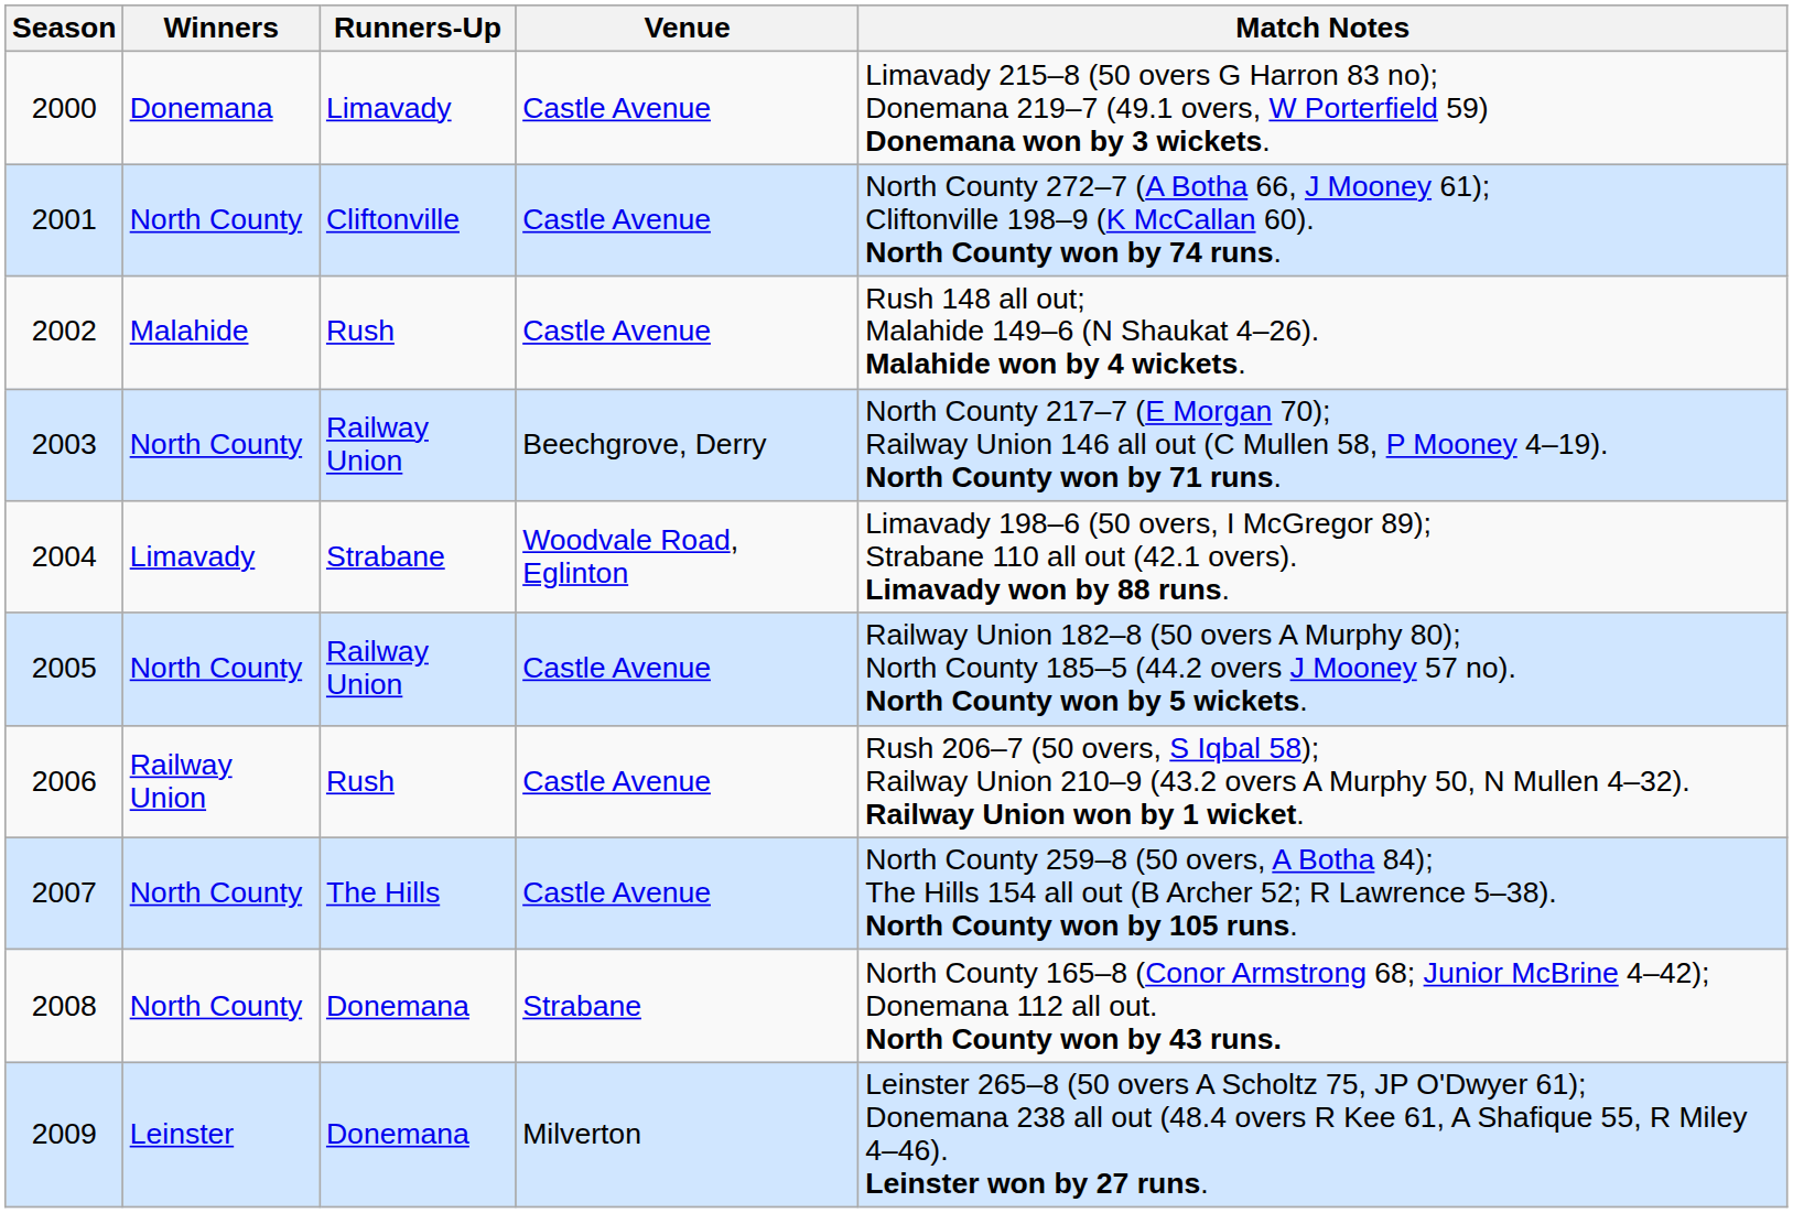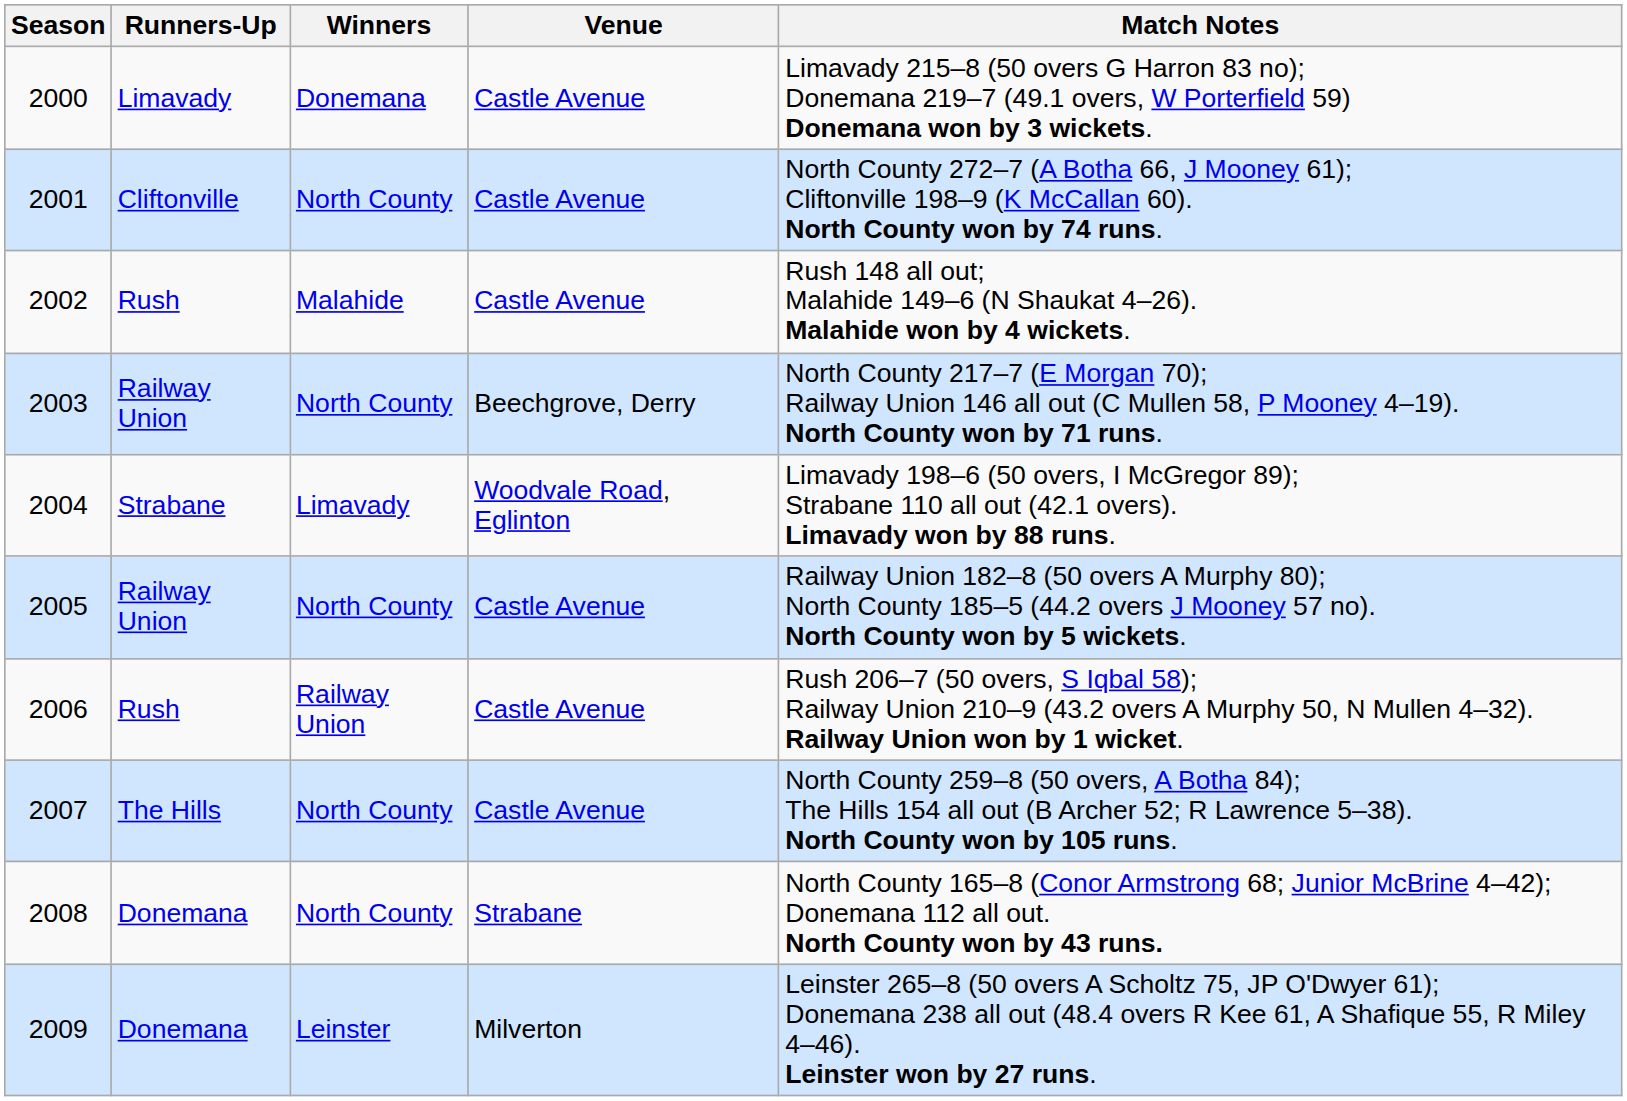 <table class="wikitable">
 <tr>
 <th>Season</th>
+<th style="width:100px;">Runners-Up</th>
 <th style="width:100px;">Winners</th>
-<th style="width:100px;">Runners-Up</th>
 <th style="width:180px;">Venue</th>
 <th style="width:500px;">Match Notes</th>
 </tr>
 <tr>
 <td style="text-align:center;">2000</td>
+<td><a href='#'>Limavady</a></td>
 <td><a href='#'>Donemana</a></td>
-<td><a href='#'>Limavady</a></td>
 <td><a href='#'>Castle Avenue</a></td>
 <td>Limavady 215–8 (50 overs G Harron 83 no);<br>Donemana 219–7 (49.1 overs, <a href='#'>W Porterfield</a> 59)<br><strong>Donemana won by 3 wickets</strong>.</td>
 </tr>
 <tr style="background: #D0E6FF;">
 <td style="text-align:center;">2001</td>
+<td><a href='#'>Cliftonville</a></td>
 <td><a href='#'>North County</a></td>
-<td><a href='#'>Cliftonville</a></td>
 <td><a href='#'>Castle Avenue</a></td>
 <td>North County 272–7 (<a href='#'>A Botha</a> 66, <a href='#'>J Mooney</a> 61);<br>Cliftonville 198–9 (<a href='#'>K McCallan</a> 60).<br><strong>North County won by 74 runs</strong>.</td>
 </tr>
 <tr>
 <td style="text-align:center;">2002</td>
+<td><a href='#'>Rush</a></td>
 <td><a href='#'>Malahide</a></td>
-<td><a href='#'>Rush</a></td>
 <td><a href='#'>Castle Avenue</a></td>
 <td>Rush 148 all out;<br>Malahide 149–6 (N Shaukat 4–26).<br><strong>Malahide won by 4 wickets</strong>.</td>
 </tr>
 <tr style="background: #D0E6FF;">
 <td style="text-align:center;">2003</td>
+<td><a href='#'>Railway Union</a></td>
 <td><a href='#'>North County</a></td>
-<td><a href='#'>Railway Union</a></td>
 <td>Beechgrove, Derry</td>
 <td>North County 217–7 (<a href='#'>E Morgan</a> 70);<br>Railway Union 146 all out (C Mullen 58, <a href='#'>P Mooney</a> 4–19).<br><strong>North County won by 71 runs</strong>.</td>
 </tr>
 <tr>
 <td style="text-align:center;">2004</td>
+<td><a href='#'>Strabane</a></td>
 <td><a href='#'>Limavady</a></td>
-<td><a href='#'>Strabane</a></td>
 <td><a href='#'>Woodvale Road</a>, <a href='#'>Eglinton</a></td>
 <td>Limavady 198–6 (50 overs, I McGregor 89);<br>Strabane 110 all out (42.1 overs).<br><strong>Limavady won by 88 runs</strong>.</td>
 </tr>
 <tr style="background: #D0E6FF;">
 <td style="text-align:center;">2005</td>
+<td><a href='#'>Railway Union</a></td>
 <td><a href='#'>North County</a></td>
-<td><a href='#'>Railway Union</a></td>
 <td><a href='#'>Castle Avenue</a></td>
 <td>Railway Union 182–8 (50 overs A Murphy 80);<br>North County 185–5 (44.2 overs <a href='#'>J Mooney</a> 57 no).<br><strong>North County won by 5 wickets</strong>.</td>
 </tr>
 <tr>
 <td style="text-align:center;">2006</td>
+<td><a href='#'>Rush</a></td>
 <td><a href='#'>Railway Union</a></td>
-<td><a href='#'>Rush</a></td>
 <td><a href='#'>Castle Avenue</a></td>
 <td>Rush 206–7 (50 overs, <a href='#'>S Iqbal 58</a>);<br>Railway Union 210–9 (43.2 overs A Murphy 50, N Mullen 4–32).<br><strong>Railway Union won by 1 wicket</strong>.</td>
 </tr>
 <tr style="background: #D0E6FF;">
 <td style="text-align:center;">2007</td>
+<td><a href='#'>The Hills</a></td>
 <td><a href='#'>North County</a></td>
-<td><a href='#'>The Hills</a></td>
 <td><a href='#'>Castle Avenue</a></td>
 <td>North County 259–8 (50 overs, <a href='#'>A Botha</a> 84);<br>The Hills 154 all out (B Archer 52; R Lawrence 5–38).<br><strong>North County won by 105 runs</strong>.</td>
 </tr>
 <tr>
 <td style="text-align:center;">2008</td>
+<td><a href='#'>Donemana</a></td>
 <td><a href='#'>North County</a></td>
-<td><a href='#'>Donemana</a></td>
 <td><a href='#'>Strabane</a></td>
 <td>North County 165–8 (<a href='#'>Conor Armstrong</a> 68; <a href='#'>Junior McBrine</a> 4–42);<br>Donemana 112 all out.<br><strong>North County won by 43 runs.</strong></td>
 </tr>
 <tr style="background: #D0E6FF;">
 <td style="text-align:center;">2009</td>
+<td><a href='#'>Donemana</a></td>
 <td><a href='#'>Leinster</a></td>
-<td><a href='#'>Donemana</a></td>
 <td>Milverton</td>
 <td>Leinster 265–8 (50 overs A Scholtz 75, JP O'Dwyer 61);<br>Donemana 238 all out (48.4 overs R Kee 61, A Shafique 55, R Miley 4–46).<br><strong>Leinster won by 27 runs</strong>.</td>
 </tr>
 </table>
